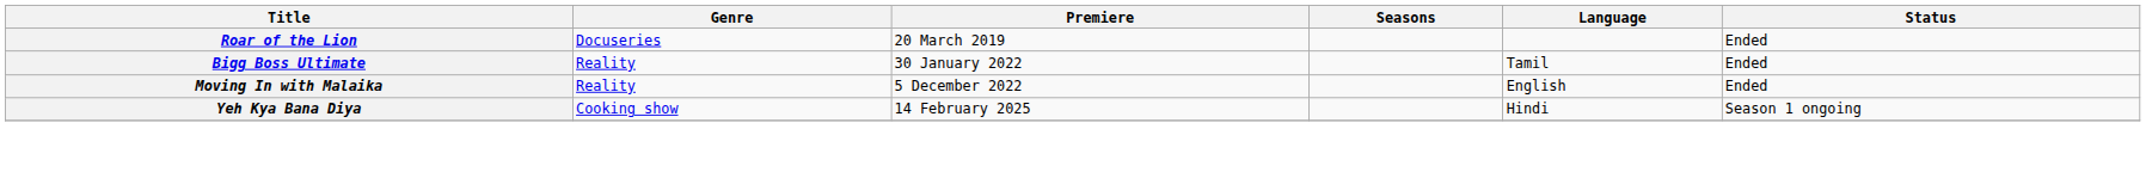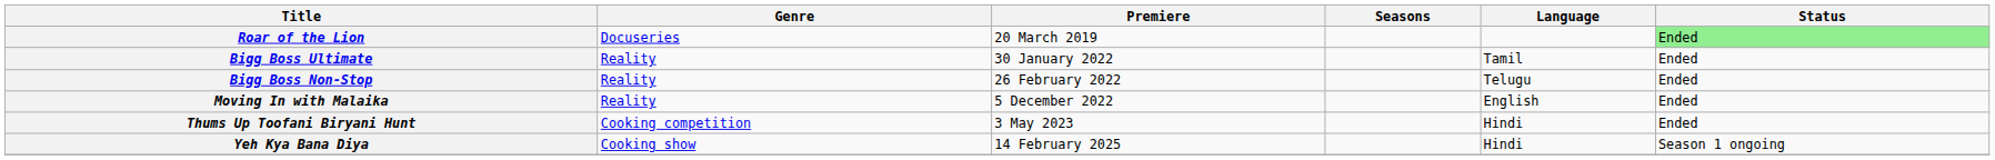 <table class="wikitable plainrowheaders sortable" style="width:99%;">
 <tr>
 <th>Title</th>
 <th>Genre</th>
 <th>Premiere</th>
 <th>Seasons</th>
 <th>Language</th>
 <th>Status</th>
 </tr>
 <tr>
 <th scope="row"><em><a href='#'>Roar of the Lion</a></em></th>
 <td><a href='#'>Docuseries</a></td>
 <td>20 March 2019</td>
 <td></td>
 <td></td>
-<td>Ended</td>
+<td style="background: lightgreen;">Ended</td>
 </tr>
 <tr>
 <th scope="row"><em><a href='#'>Bigg Boss Ultimate</a> </em></th>
 <td><a href='#'>Reality</a></td>
 <td>30 January 2022</td>
 <td></td>
 <td>Tamil</td>
 <td>Ended</td>
 </tr>
 <tr>
+<th scope="row"><em><a href='#'>Bigg Boss Non-Stop</a> </em></th>
+<td><a href='#'>Reality</a></td>
+<td>26 February 2022</td>
+<td></td>
+<td>Telugu</td>
+<td>Ended</td>
+</tr>
+<tr>
 <th scope="row"><em>Moving In with Malaika</em></th>
 <td><a href='#'>Reality</a></td>
 <td>5 December 2022</td>
 <td></td>
 <td>English</td>
+<td>Ended</td>
+</tr>
+<tr>
+<th scope="row"><em>Thums Up Toofani Biryani Hunt</em></th>
+<td><a href='#'>Cooking competition</a></td>
+<td>3 May 2023</td>
+<td></td>
+<td>Hindi</td>
 <td>Ended</td>
 </tr>
 <tr>
 <th scope="row"><em>Yeh Kya Bana Diya</em></th>
 <td><a href='#'>Cooking show</a></td>
 <td>14 February 2025</td>
 <td></td>
 <td>Hindi</td>
 <td>Season 1 ongoing</td>
 </tr>
 <tr>
 </tr>
 </table>
